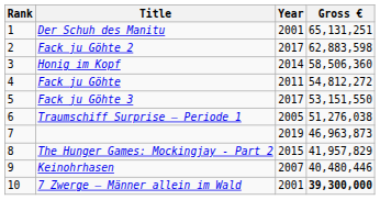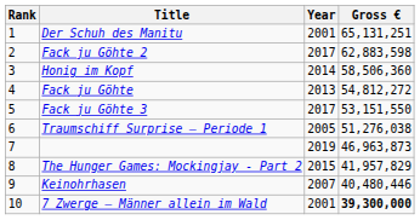 <table class="wikitable sortable">
 <tr>
 <th>Rank</th>
 <th>Title</th>
 <th>Year</th>
 <th>Gross €<br></th>
 </tr>
 <tr>
 <td>1</td>
 <td data-sort-value="Schuh des Manitu"><em><a href='#'>Der Schuh des Manitu</a></em></td>
 <td>2001</td>
 <td align="right">65,131,251</td>
 </tr>
 <tr>
 <td>2</td>
 <td><em><a href='#'>Fack ju Göhte 2</a></em></td>
 <td>2017</td>
 <td align="right">62,883,598</td>
 </tr>
 <tr>
 <td>3</td>
 <td><em><a href='#'>Honig im Kopf</a></em></td>
 <td>2014</td>
 <td align="right">58,506,360</td>
 </tr>
 <tr>
 <td>4</td>
 <td><em><a href='#'>Fack ju Göhte</a></em></td>
-<td>2011</td>
+<td>2013</td>
 <td align="right">54,812,272</td>
 </tr>
 <tr>
 <td>5</td>
 <td><em><a href='#'>Fack ju Göhte 3</a></em></td>
 <td>2017</td>
 <td align="right">53,151,550</td>
 </tr>
 <tr>
 <td>6</td>
 <td><em><a href='#'>Traumschiff Surprise&nbsp;– Periode&nbsp;1</a></em></td>
 <td>2005</td>
 <td align="right">51,276,038</td>
 </tr>
 <tr>
 <td>7</td>
 <td><em></em></td>
 <td>2019</td>
 <td align="right">46,963,873</td>
 </tr>
 <tr>
 <td>8</td>
 <td><em><a href='#'>The Hunger Games: Mockingjay - Part 2</a></em></td>
 <td>2015</td>
 <td align="right">41,957,829</td>
 </tr>
 <tr>
 <td>9</td>
 <td><em><a href='#'>Keinohrhasen</a></em></td>
 <td>2007</td>
 <td align="right">40,480,446</td>
 </tr>
 <tr>
 <td>10</td>
 <td><em><a href='#'>7 Zwerge&nbsp;– Männer allein im Wald</a></em></td>
 <td>2001</td>
 <td align="right"><strong>39,300,000</strong></td>
 </tr>
 </table>
